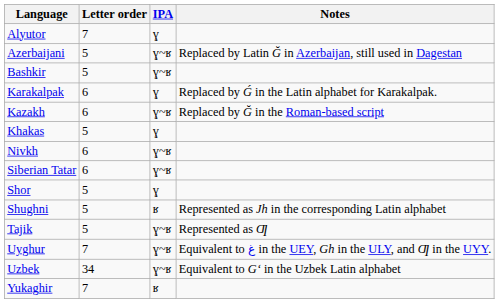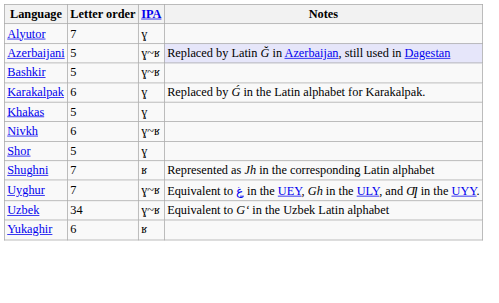 <table class="wikitable">
 <tr>
 <th>Language</th>
 <th>Letter order</th>
 <th><a href='#'>IPA</a></th>
 <th>Notes</th>
 </tr>
 <tr>
 <td><a href='#'>Alyutor</a></td>
 <td>7</td>
 <td>ɣ</td>
 <td></td>
 </tr>
 <tr>
 <td><a href='#'>Azerbaijani</a></td>
 <td>5</td>
 <td>ɣ~ʁ</td>
-<td>Replaced by Latin <em>Ğ</em> in <a href='#'>Azerbaijan</a>, still used in <a href='#'>Dagestan</a></td>
+<td style="background: lavender;">Replaced by Latin <em>Ğ</em> in <a href='#'>Azerbaijan</a>, still used in <a href='#'>Dagestan</a></td>
 </tr>
 <tr>
 <td><a href='#'>Bashkir</a></td>
 <td>5</td>
 <td>ɣ~ʁ</td>
 <td></td>
 </tr>
 <tr>
 <td><a href='#'>Karakalpak</a></td>
 <td>6</td>
 <td>ɣ</td>
 <td>Replaced by <em>Ǵ</em> in the Latin alphabet for Karakalpak.</td>
 </tr>
 <tr>
-<td><a href='#'>Kazakh</a></td>
-<td>6</td>
-<td>ɣ~ʁ</td>
-<td>Replaced by <em>Ğ</em> in the <a href='#'>Roman-based script</a></td>
-</tr>
-<tr>
 <td><a href='#'>Khakas</a></td>
 <td>5</td>
 <td>ɣ</td>
 <td></td>
 </tr>
 <tr>
 <td><a href='#'>Nivkh</a></td>
 <td>6</td>
 <td>ɣ~ʁ</td>
 <td></td>
 </tr>
 <tr>
-<td><a href='#'>Siberian Tatar</a></td>
-<td>6</td>
-<td>ɣ~ʁ</td>
-<td></td>
-</tr>
-<tr>
 <td><a href='#'>Shor</a></td>
 <td>5</td>
 <td>ɣ</td>
 <td></td>
 </tr>
 <tr>
 <td><a href='#'>Shughni</a></td>
-<td>5</td>
+<td>7</td>
 <td>ʁ</td>
 <td>Represented as <em>Jh</em> in the corresponding Latin alphabet</td>
-</tr>
-<tr>
-<td><a href='#'>Tajik</a></td>
-<td>5</td>
-<td>ɣ~ʁ</td>
-<td>Represented as <em>Ƣ</em></td>
 </tr>
 <tr>
 <td><a href='#'>Uyghur</a></td>
 <td>7</td>
 <td>ɣ~ʁ</td>
 <td>Equivalent to <a href='#'>غ</a> in the <a href='#'>UEY</a>, <em>Gh</em> in the <a href='#'>ULY</a>, and <em>Ƣ</em> in the <a href='#'>UYY</a>.</td>
 </tr>
 <tr>
 <td><a href='#'>Uzbek</a></td>
 <td>34</td>
 <td>ɣ~ʁ</td>
 <td>Equivalent to <em>Gʻ</em> in the Uzbek Latin alphabet</td>
 </tr>
 <tr>
 <td><a href='#'>Yukaghir</a></td>
-<td>7</td>
+<td>6</td>
 <td>ʁ</td>
 <td></td>
 </tr>
 </table>
